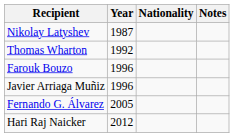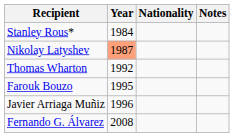 <table class="wikitable sortable">
 <tr>
 <th>Recipient</th>
 <th>Year</th>
 <th>Nationality</th>
 <th>Notes</th>
 </tr>
 <tr>
+<td><a href='#'>Stanley Rous</a>*</td>
+<td>1984</td>
+<td></td>
+<td></td>
+</tr>
+<tr>
 <td><a href='#'>Nikolay Latyshev</a></td>
-<td>1987</td>
+<td style="background: lightsalmon;">1987</td>
 <td></td>
 <td></td>
 </tr>
 <tr>
 <td><a href='#'>Thomas Wharton</a></td>
 <td>1992</td>
 <td></td>
 <td></td>
 </tr>
 <tr>
 <td><a href='#'>Farouk Bouzo</a></td>
-<td>1996</td>
+<td>1995</td>
 <td></td>
 <td></td>
 </tr>
 <tr>
 <td>Javier Arriaga Muñiz</td>
 <td>1996</td>
 <td></td>
 <td></td>
 </tr>
 <tr>
 <td><a href='#'>Fernando G. Álvarez</a></td>
-<td>2005</td>
-<td></td>
-<td></td>
-</tr>
-<tr>
-<td>Hari Raj Naicker</td>
-<td>2012</td>
+<td>2008</td>
 <td></td>
 <td></td>
 </tr>
 </table>
